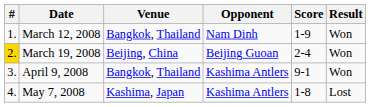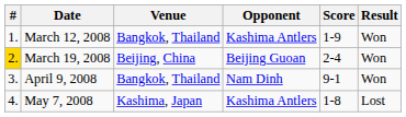 <table class="wikitable">
 <tr>
 <th>#</th>
 <th>Date</th>
 <th>Venue</th>
 <th>Opponent</th>
 <th>Score</th>
 <th>Result</th>
 </tr>
 <tr>
 <td>1.</td>
 <td>March 12, 2008</td>
 <td><a href='#'>Bangkok</a>, <a href='#'>Thailand</a></td>
-<td><a href='#'>Nam Dinh</a></td>
+<td><a href='#'>Kashima Antlers</a></td>
 <td>1-9</td>
 <td>Won</td>
 </tr>
 <tr>
 <td style="background: gold;">2.</td>
 <td>March 19, 2008</td>
 <td><a href='#'>Beijing</a>, <a href='#'>China</a></td>
 <td><a href='#'>Beijing Guoan</a></td>
 <td>2-4</td>
 <td>Won</td>
 </tr>
 <tr>
 <td>3.</td>
 <td>April 9, 2008</td>
 <td><a href='#'>Bangkok</a>, <a href='#'>Thailand</a></td>
-<td><a href='#'>Kashima Antlers</a></td>
+<td><a href='#'>Nam Dinh</a></td>
 <td>9-1</td>
 <td>Won</td>
 </tr>
 <tr>
 <td>4.</td>
 <td>May 7, 2008</td>
 <td><a href='#'>Kashima</a>, <a href='#'>Japan</a></td>
 <td><a href='#'>Kashima Antlers</a></td>
 <td>1-8</td>
 <td>Lost</td>
 </tr>
 </table>
